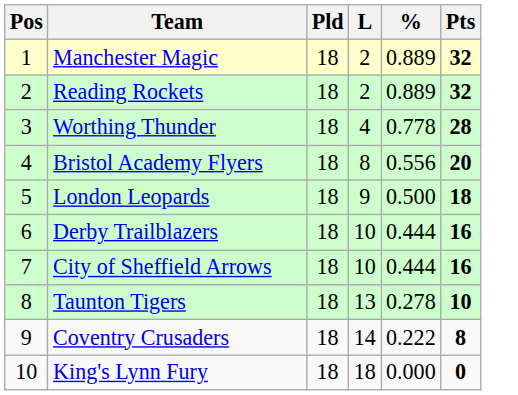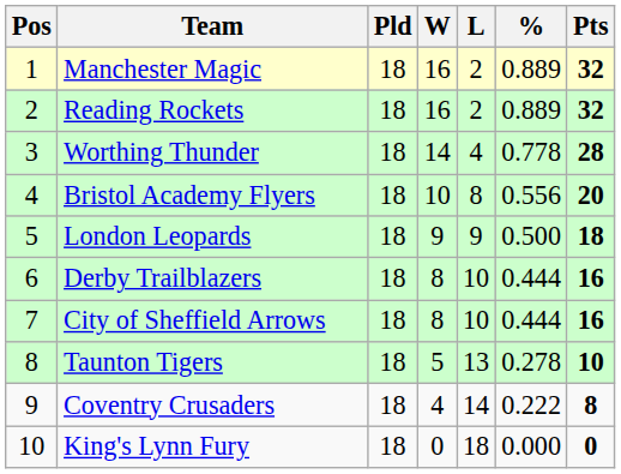 <table class="wikitable" style="text-align: center;">
 <tr>
 <th>Pos</th>
 <th scope="col" style="width: 180px;">Team</th>
 <th>Pld</th>
+<th>W</th>
 <th>L</th>
 <th>%</th>
 <th>Pts</th>
 </tr>
 <tr style="background: #ffffcc;">
 <td>1</td>
 <td style="text-align:left;"><a href='#'>Manchester Magic</a></td>
 <td>18</td>
+<td>16</td>
 <td>2</td>
 <td>0.889</td>
 <td><strong>32</strong></td>
 </tr>
 <tr style="background: #ccffcc;">
 <td>2</td>
 <td style="text-align:left;"><a href='#'>Reading Rockets</a></td>
 <td>18</td>
+<td>16</td>
 <td>2</td>
 <td>0.889</td>
 <td><strong>32</strong></td>
 </tr>
 <tr style="background: #ccffcc;">
 <td>3</td>
 <td style="text-align:left;"><a href='#'>Worthing Thunder</a></td>
 <td>18</td>
+<td>14</td>
 <td>4</td>
 <td>0.778</td>
 <td><strong>28</strong></td>
 </tr>
 <tr style="background: #ccffcc;">
 <td>4</td>
 <td style="text-align:left;"><a href='#'>Bristol Academy Flyers</a></td>
 <td>18</td>
+<td>10</td>
 <td>8</td>
 <td>0.556</td>
 <td><strong>20</strong></td>
 </tr>
 <tr style="background: #ccffcc;">
 <td>5</td>
 <td style="text-align:left;"><a href='#'>London Leopards</a></td>
 <td>18</td>
 <td>9</td>
+<td>9</td>
 <td>0.500</td>
 <td><strong>18</strong></td>
 </tr>
 <tr style="background: #ccffcc;">
 <td>6</td>
 <td style="text-align:left;"><a href='#'>Derby Trailblazers</a></td>
 <td>18</td>
+<td>8</td>
 <td>10</td>
 <td>0.444</td>
 <td><strong>16</strong></td>
 </tr>
 <tr style="background: #ccffcc;">
 <td>7</td>
 <td style="text-align:left;"><a href='#'>City of Sheffield Arrows</a></td>
 <td>18</td>
+<td>8</td>
 <td>10</td>
 <td>0.444</td>
 <td><strong>16</strong></td>
 </tr>
 <tr style="background: #ccffcc;">
 <td>8</td>
 <td style="text-align:left;"><a href='#'>Taunton Tigers</a></td>
 <td>18</td>
+<td>5</td>
 <td>13</td>
 <td>0.278</td>
 <td><strong>10</strong></td>
 </tr>
 <tr>
 <td>9</td>
 <td style="text-align:left;"><a href='#'>Coventry Crusaders</a></td>
 <td>18</td>
+<td>4</td>
 <td>14</td>
 <td>0.222</td>
 <td><strong>8</strong></td>
 </tr>
 <tr>
 <td>10</td>
 <td style="text-align:left;"><a href='#'>King's Lynn Fury</a></td>
 <td>18</td>
+<td>0</td>
 <td>18</td>
 <td>0.000</td>
 <td><strong>0</strong></td>
 </tr>
 </table>
